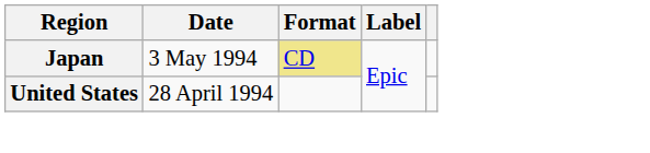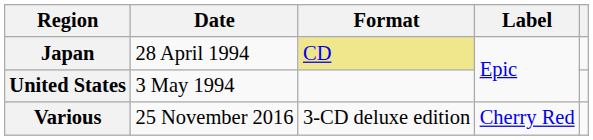 <table class="wikitable plainrowheaders">
 <tr>
 <th scope="col">Region</th>
 <th scope="col">Date</th>
 <th scope="col">Format</th>
 <th scope="col">Label</th>
 <th scope="col"></th>
 </tr>
 <tr>
 <th scope="row">Japan</th>
-<td>3 May 1994</td>
+<td>28 April 1994</td>
 <td style="background: khaki;"><a href='#'>CD</a></td>
 <td rowspan="2"><a href='#'>Epic</a></td>
 <td align="center"></td>
 </tr>
 <tr>
 <th scope="row">United States</th>
-<td>28 April 1994</td>
+<td>3 May 1994</td>
 <td></td>
 <td align="center"></td>
 </tr>
+<tr>
+<th scope="row">Various</th>
+<td>25 November 2016</td>
+<td>3-CD deluxe edition</td>
+<td><a href='#'>Cherry Red</a></td>
+<td align="center"></td>
+</tr>
 </table>
